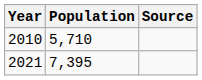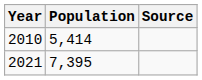 <table class="wikitable">
 <tr>
 <th>Year</th>
 <th>Population</th>
 <th>Source</th>
 </tr>
 <tr>
 <td>2010</td>
-<td>5,710</td>
+<td>5,414</td>
 <td></td>
 </tr>
 <tr>
 <td>2021</td>
 <td>7,395</td>
 <td></td>
 </tr>
 </table>
